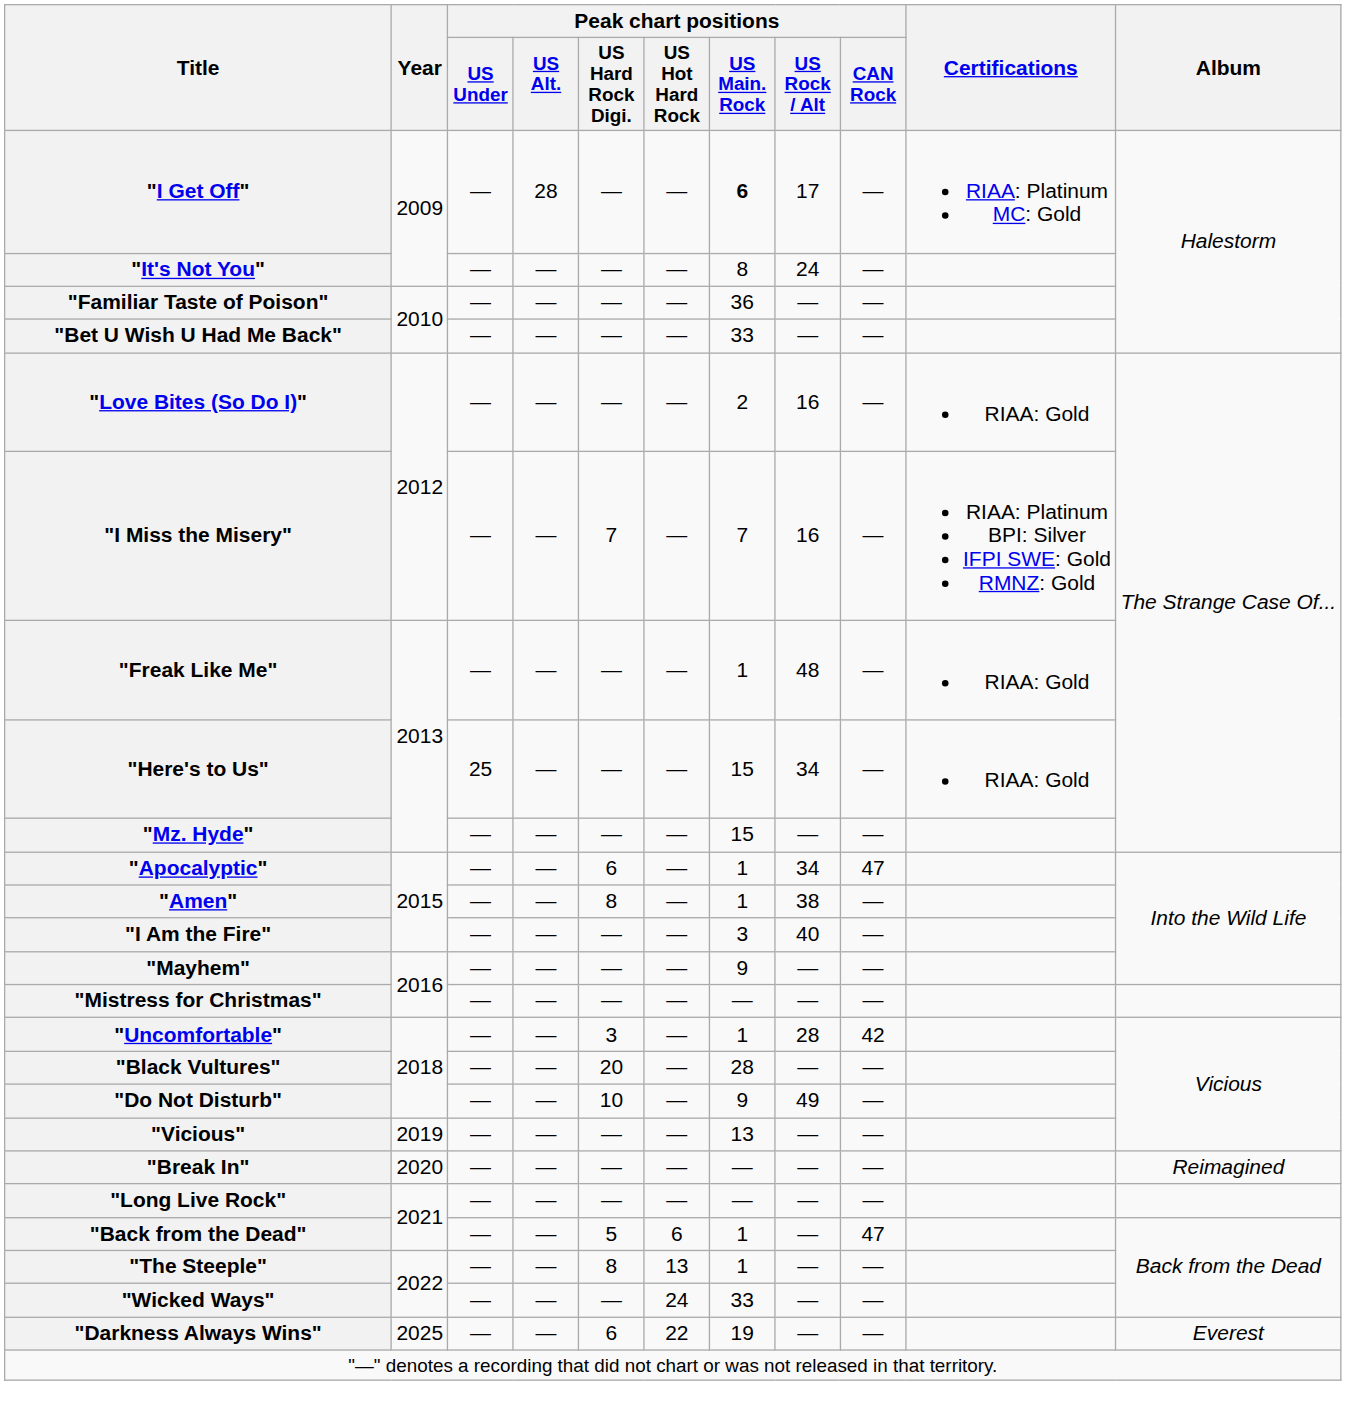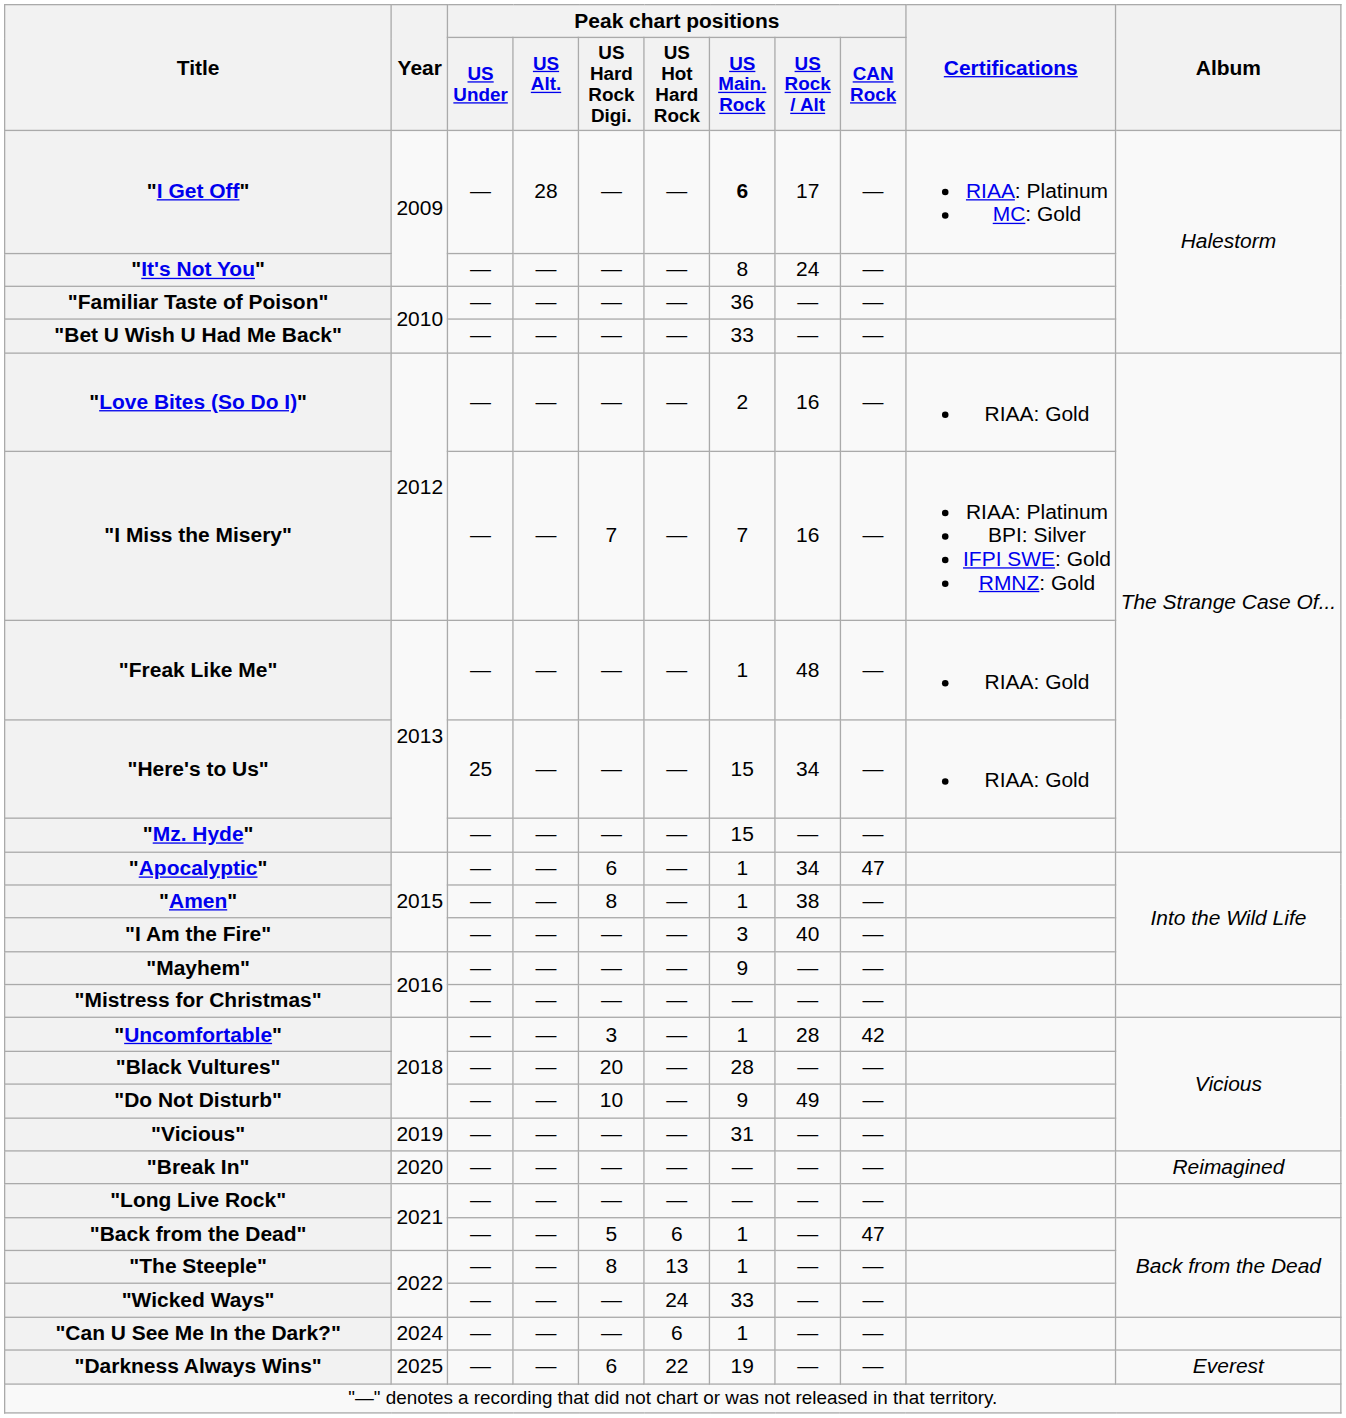 <table class="wikitable plainrowheaders" style="text-align:center;">
 <tr>
 <th scope="col" rowspan="2" style="width:18em;">Title</th>
 <th scope="col" rowspan="2">Year</th>
 <th scope="col" colspan="7">Peak chart positions</th>
 <th scope="col" rowspan="2"><a href='#'>Certifications</a></th>
 <th scope="col" rowspan="2">Album</th>
 </tr>
 <tr>
 <th scope="col" style="width:3em;font-size:90%;"><a href='#'>US Under</a><br></th>
 <th scope="col" style="width:3em;font-size:90%;"><a href='#'>US<br>Alt.<br></a><br></th>
 <th scope="col" style="width:3em;font-size:90%;">US<br>Hard<br>Rock<br>Digi.</th>
 <th scope="col" style="width:3em;font-size:90%;">US<br>Hot<br>Hard<br>Rock</th>
 <th scope="col" style="width:3em;font-size:90%;"><a href='#'>US<br>Main.<br>Rock</a><br></th>
 <th scope="col" style="width:3em;font-size:90%;"><a href='#'>US<br>Rock <br>/ Alt</a><br></th>
 <th scope="col" style="width:3em;font-size:90%;"><a href='#'>CAN<br>Rock</a><br></th>
 </tr>
 <tr>
 <th scope="row">"<a href='#'>I Get Off</a>"</th>
 <td rowspan="2">2009</td>
 <td>—</td>
 <td>28</td>
 <td>—</td>
 <td>—</td>
 <td><strong>6</strong></td>
 <td>17</td>
 <td>—</td>
 <td><br><ul><li><a href='#'>RIAA</a>: Platinum</li><li><a href='#'>MC</a>: Gold</li></ul></td>
 <td rowspan="4"><em>Halestorm</em></td>
 </tr>
 <tr>
 <th scope="row">"<a href='#'>It's Not You</a>"</th>
 <td>—</td>
 <td>—</td>
 <td>—</td>
 <td>—</td>
 <td>8</td>
 <td>24</td>
 <td>—</td>
 <td></td>
 </tr>
 <tr>
 <th scope="row">"Familiar Taste of Poison"</th>
 <td rowspan="2">2010</td>
 <td>—</td>
 <td>—</td>
 <td>—</td>
 <td>—</td>
 <td>36</td>
 <td>—</td>
 <td>—</td>
 <td></td>
 </tr>
 <tr>
 <th scope="row">"Bet U Wish U Had Me Back"</th>
 <td>—</td>
 <td>—</td>
 <td>—</td>
 <td>—</td>
 <td>33</td>
 <td>—</td>
 <td>—</td>
 <td></td>
 </tr>
 <tr>
 <th scope="row">"<a href='#'>Love Bites (So Do I)</a>"</th>
 <td rowspan="2">2012</td>
 <td>—</td>
 <td>—</td>
 <td>—</td>
 <td>—</td>
 <td>2</td>
 <td>16</td>
 <td>—</td>
 <td><br><ul><li>RIAA: Gold</li></ul></td>
 <td rowspan="5"><em>The Strange Case Of...</em></td>
 </tr>
 <tr>
 <th scope="row">"I Miss the Misery"</th>
 <td>—</td>
 <td>—</td>
 <td>7</td>
 <td>—</td>
 <td>7</td>
 <td>16</td>
 <td>—</td>
 <td><br><ul><li>RIAA: Platinum</li><li>BPI: Silver</li><li><a href='#'>IFPI SWE</a>: Gold</li><li><a href='#'>RMNZ</a>: Gold</li></ul></td>
 </tr>
 <tr>
 <th scope="row">"Freak Like Me"</th>
 <td rowspan="3">2013</td>
 <td>—</td>
 <td>—</td>
 <td>—</td>
 <td>—</td>
 <td>1</td>
 <td>48</td>
 <td>—</td>
 <td><br><ul><li>RIAA: Gold</li></ul></td>
 </tr>
 <tr>
 <th scope="row">"Here's to Us" </th>
 <td>25</td>
 <td>—</td>
 <td>—</td>
 <td>—</td>
 <td>15</td>
 <td>34</td>
 <td>—</td>
 <td><br><ul><li>RIAA: Gold</li></ul></td>
 </tr>
 <tr>
 <th scope="row">"<a href='#'>Mz. Hyde</a>"</th>
 <td>—</td>
 <td>—</td>
 <td>—</td>
 <td>—</td>
 <td>15</td>
 <td>—</td>
 <td>—</td>
 <td></td>
 </tr>
 <tr>
 <th scope="row">"<a href='#'>Apocalyptic</a>"</th>
 <td rowspan="3">2015</td>
 <td>—</td>
 <td>—</td>
 <td>6</td>
 <td>—</td>
 <td>1</td>
 <td>34</td>
 <td>47</td>
 <td></td>
 <td rowspan="4"><em>Into the Wild Life</em></td>
 </tr>
 <tr>
 <th scope="row">"<a href='#'>Amen</a>"</th>
 <td>—</td>
 <td>—</td>
 <td>8</td>
 <td>—</td>
 <td>1</td>
 <td>38</td>
 <td>—</td>
 <td></td>
 </tr>
 <tr>
 <th scope="row">"I Am the Fire"</th>
 <td>—</td>
 <td>—</td>
 <td>—</td>
 <td>—</td>
 <td>3</td>
 <td>40</td>
 <td>—</td>
 <td></td>
 </tr>
 <tr>
 <th scope="row">"Mayhem"</th>
 <td rowspan="2">2016</td>
 <td>—</td>
 <td>—</td>
 <td>—</td>
 <td>—</td>
 <td>9</td>
 <td>—</td>
 <td>—</td>
 <td></td>
 </tr>
 <tr>
 <th scope="row">"Mistress for Christmas"</th>
 <td>—</td>
 <td>—</td>
 <td>—</td>
 <td>—</td>
 <td>—</td>
 <td>—</td>
 <td>—</td>
 <td></td>
 <td></td>
 </tr>
 <tr>
 <th scope="row">"<a href='#'>Uncomfortable</a>"</th>
 <td rowspan="3">2018</td>
 <td>—</td>
 <td>—</td>
 <td>3</td>
 <td>—</td>
 <td>1</td>
 <td>28</td>
 <td>42</td>
 <td></td>
 <td rowspan="4"><em>Vicious</em></td>
 </tr>
 <tr>
 <th scope="row">"Black Vultures"</th>
 <td>—</td>
 <td>—</td>
 <td>20</td>
 <td>—</td>
 <td>28</td>
 <td>—</td>
 <td>—</td>
 <td></td>
 </tr>
 <tr>
 <th scope="row">"Do Not Disturb"</th>
 <td>—</td>
 <td>—</td>
 <td>10</td>
 <td>—</td>
 <td>9</td>
 <td>49</td>
 <td>—</td>
 <td></td>
 </tr>
 <tr>
 <th scope="row">"Vicious"</th>
 <td>2019</td>
 <td>—</td>
 <td>—</td>
 <td>—</td>
 <td>—</td>
-<td>13</td>
+<td>31</td>
 <td>—</td>
 <td>—</td>
 <td></td>
 </tr>
 <tr>
 <th scope="row">"Break In" </th>
 <td>2020</td>
 <td>—</td>
 <td>—</td>
 <td>—</td>
 <td>—</td>
 <td>—</td>
 <td>—</td>
 <td>—</td>
 <td></td>
 <td><em>Reimagined</em></td>
 </tr>
 <tr>
 <th scope="row">"Long Live Rock"</th>
 <td rowspan="2">2021</td>
 <td>—</td>
 <td>—</td>
 <td>—</td>
 <td>—</td>
 <td>—</td>
 <td>—</td>
 <td>—</td>
 <td></td>
 <td></td>
 </tr>
 <tr>
 <th scope="row">"Back from the Dead"</th>
 <td>—</td>
 <td>—</td>
 <td>5</td>
 <td>6</td>
 <td>1</td>
 <td>—</td>
 <td>47</td>
 <td></td>
 <td rowspan="3"><em>Back from the Dead</em></td>
 </tr>
 <tr>
 <th scope="row">"The Steeple"</th>
 <td rowspan="2">2022</td>
 <td>—</td>
 <td>—</td>
 <td>8</td>
 <td>13</td>
 <td>1</td>
 <td>—</td>
 <td>—</td>
 <td></td>
 </tr>
 <tr>
 <th scope="row">"Wicked Ways"</th>
 <td>—</td>
 <td>—</td>
 <td>—</td>
 <td>24</td>
 <td>33</td>
 <td>—</td>
 <td>—</td>
 <td></td>
 </tr>
 <tr>
+<th scope="row">"Can U See Me In the Dark?" </th>
+<td>2024</td>
+<td>—</td>
+<td>—</td>
+<td>—</td>
+<td>6</td>
+<td>1</td>
+<td>—</td>
+<td>—</td>
+<td></td>
+<td></td>
+</tr>
+<tr>
 <th scope="row">"Darkness Always Wins"</th>
 <td>2025</td>
 <td>—</td>
 <td>—</td>
 <td>6</td>
 <td>22</td>
 <td>19</td>
 <td>—</td>
 <td>—</td>
 <td></td>
 <td><em>Everest</em></td>
 </tr>
 <tr>
 <td colspan="11" style="font-size:90%">"—" denotes a recording that did not chart or was not released in that territory.</td>
 </tr>
 </table>
